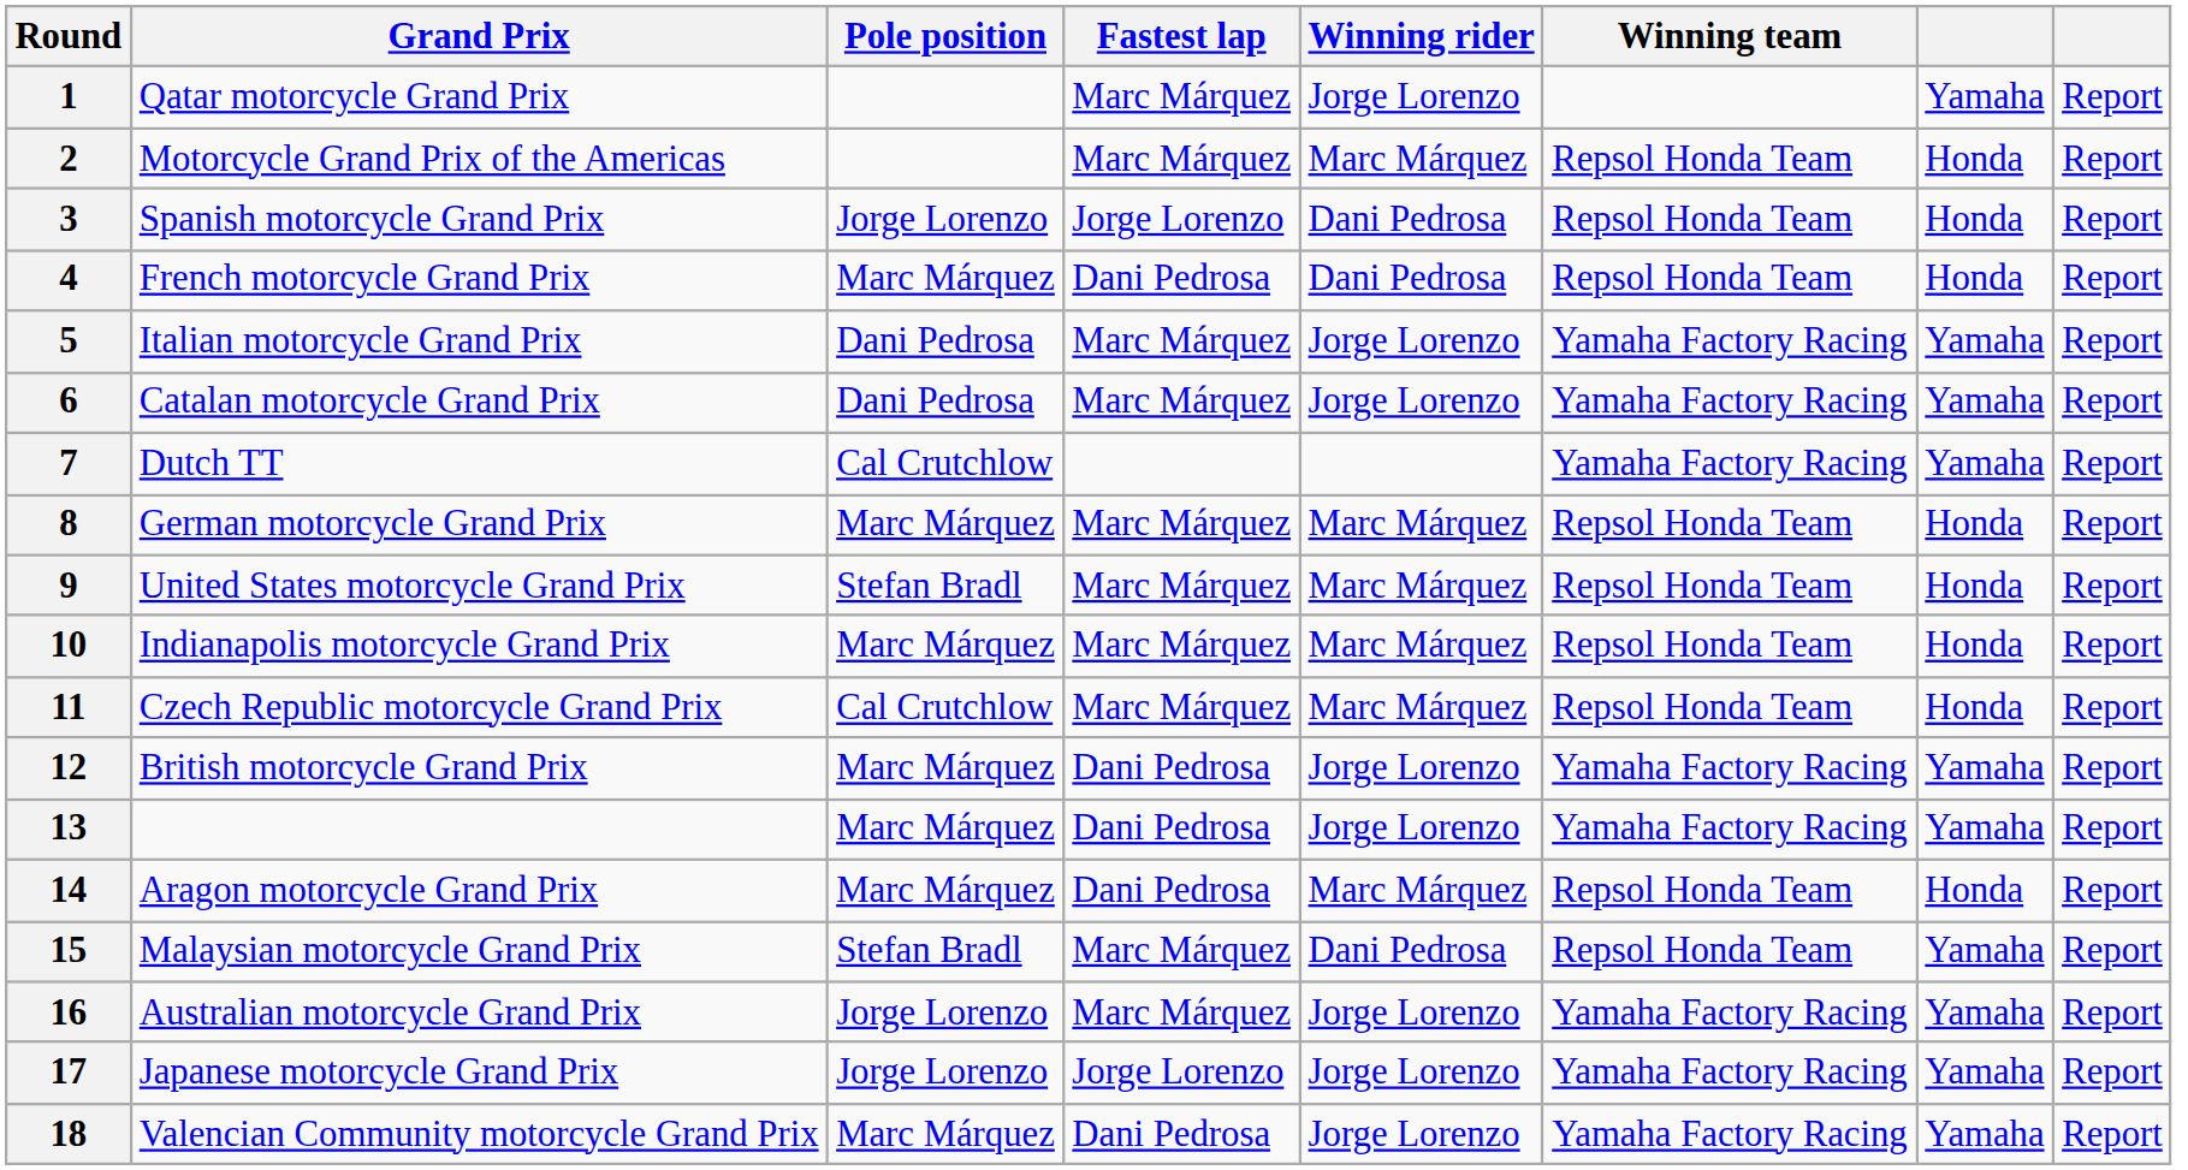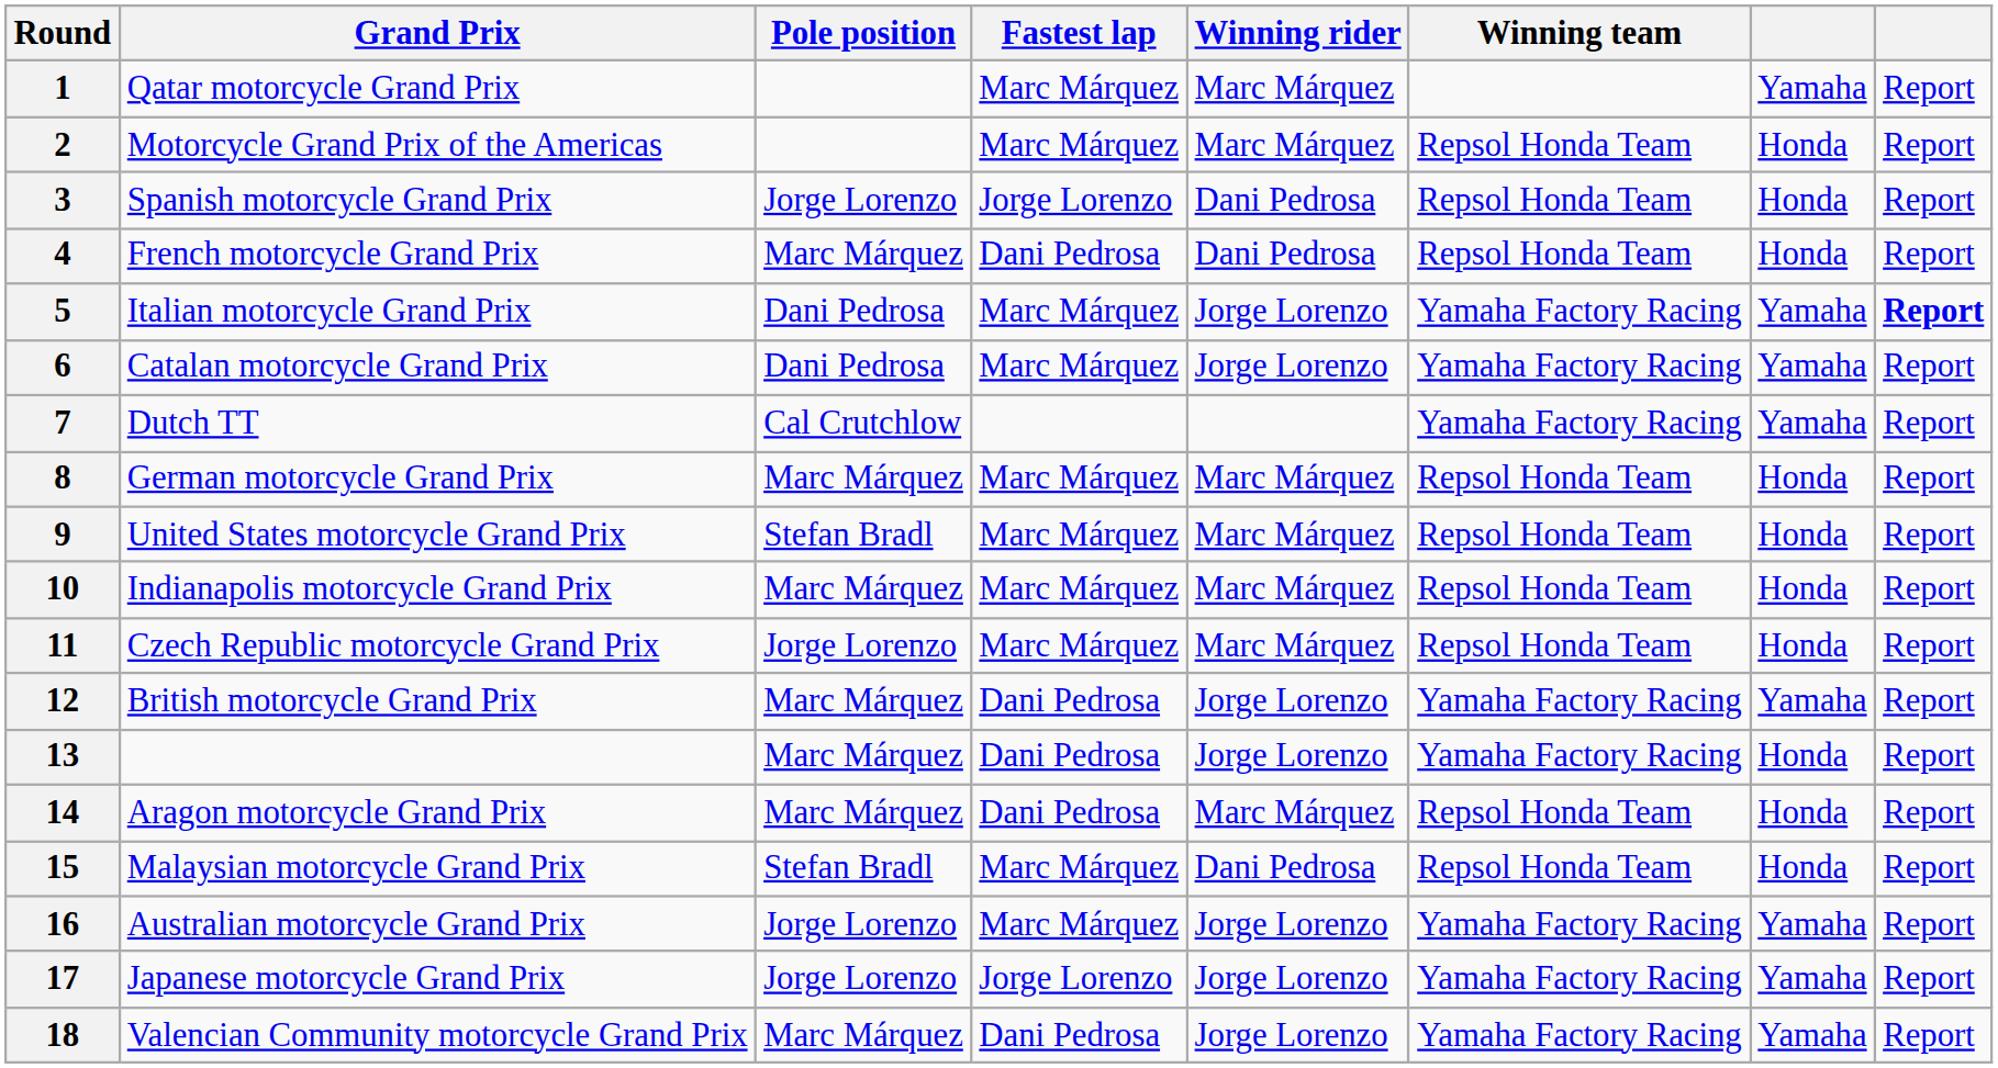 <table class="wikitable sortable" style="font-size: 85%">
 <tr>
 <th>Round</th>
 <th><a href='#'>Grand Prix</a></th>
 <th><a href='#'>Pole position</a></th>
 <th><a href='#'>Fastest lap</a></th>
 <th><a href='#'>Winning rider</a></th>
 <th>Winning team</th>
 <th></th>
 <th class="unsortable"></th>
 </tr>
 <tr>
 <th>1</th>
 <td> <a href='#'>Qatar motorcycle Grand Prix</a></td>
 <td></td>
 <td> <a href='#'>Marc Márquez</a></td>
-<td> <a href='#'>Jorge Lorenzo</a></td>
+<td> <a href='#'>Marc Márquez</a></td>
 <td></td>
 <td> <a href='#'>Yamaha</a></td>
 <td><a href='#'>Report</a></td>
 </tr>
 <tr>
 <th>2</th>
 <td> <a href='#'>Motorcycle Grand Prix of the Americas</a></td>
 <td></td>
 <td> <a href='#'>Marc Márquez</a></td>
 <td> <a href='#'>Marc Márquez</a></td>
 <td> <a href='#'>Repsol Honda Team</a></td>
 <td> <a href='#'>Honda</a></td>
 <td><a href='#'>Report</a></td>
 </tr>
 <tr>
 <th>3</th>
 <td> <a href='#'>Spanish motorcycle Grand Prix</a></td>
 <td> <a href='#'>Jorge Lorenzo</a></td>
 <td> <a href='#'>Jorge Lorenzo</a></td>
 <td> <a href='#'>Dani Pedrosa</a></td>
 <td> <a href='#'>Repsol Honda Team</a></td>
 <td> <a href='#'>Honda</a></td>
 <td><a href='#'>Report</a></td>
 </tr>
 <tr>
 <th>4</th>
 <td> <a href='#'>French motorcycle Grand Prix</a></td>
 <td> <a href='#'>Marc Márquez</a></td>
 <td> <a href='#'>Dani Pedrosa</a></td>
 <td> <a href='#'>Dani Pedrosa</a></td>
 <td> <a href='#'>Repsol Honda Team</a></td>
 <td> <a href='#'>Honda</a></td>
 <td><a href='#'>Report</a></td>
 </tr>
 <tr>
 <th>5</th>
 <td> <a href='#'>Italian motorcycle Grand Prix</a></td>
 <td> <a href='#'>Dani Pedrosa</a></td>
 <td> <a href='#'>Marc Márquez</a></td>
 <td> <a href='#'>Jorge Lorenzo</a></td>
 <td> <a href='#'>Yamaha Factory Racing</a></td>
 <td> <a href='#'>Yamaha</a></td>
-<td><a href='#'>Report</a></td>
+<td><strong><a href='#'>Report</a></strong></td>
 </tr>
 <tr>
 <th>6</th>
 <td> <a href='#'>Catalan motorcycle Grand Prix</a></td>
 <td> <a href='#'>Dani Pedrosa</a></td>
 <td> <a href='#'>Marc Márquez</a></td>
 <td> <a href='#'>Jorge Lorenzo</a></td>
 <td> <a href='#'>Yamaha Factory Racing</a></td>
 <td> <a href='#'>Yamaha</a></td>
 <td><a href='#'>Report</a></td>
 </tr>
 <tr>
 <th>7</th>
 <td> <a href='#'>Dutch TT</a></td>
 <td> <a href='#'>Cal Crutchlow</a></td>
 <td></td>
 <td></td>
 <td> <a href='#'>Yamaha Factory Racing</a></td>
 <td> <a href='#'>Yamaha</a></td>
 <td><a href='#'>Report</a></td>
 </tr>
 <tr>
 <th>8</th>
 <td> <a href='#'>German motorcycle Grand Prix</a></td>
 <td> <a href='#'>Marc Márquez</a></td>
 <td> <a href='#'>Marc Márquez</a></td>
 <td> <a href='#'>Marc Márquez</a></td>
 <td> <a href='#'>Repsol Honda Team</a></td>
 <td> <a href='#'>Honda</a></td>
 <td><a href='#'>Report</a></td>
 </tr>
 <tr>
 <th>9</th>
 <td> <a href='#'>United States motorcycle Grand Prix</a></td>
 <td> <a href='#'>Stefan Bradl</a></td>
 <td> <a href='#'>Marc Márquez</a></td>
 <td> <a href='#'>Marc Márquez</a></td>
 <td> <a href='#'>Repsol Honda Team</a></td>
 <td> <a href='#'>Honda</a></td>
 <td><a href='#'>Report</a></td>
 </tr>
 <tr>
 <th>10</th>
 <td> <a href='#'>Indianapolis motorcycle Grand Prix</a></td>
 <td> <a href='#'>Marc Márquez</a></td>
 <td> <a href='#'>Marc Márquez</a></td>
 <td> <a href='#'>Marc Márquez</a></td>
 <td> <a href='#'>Repsol Honda Team</a></td>
 <td> <a href='#'>Honda</a></td>
 <td><a href='#'>Report</a></td>
 </tr>
 <tr>
 <th>11</th>
 <td> <a href='#'>Czech Republic motorcycle Grand Prix</a></td>
-<td> <a href='#'>Cal Crutchlow</a></td>
+<td> <a href='#'>Jorge Lorenzo</a></td>
 <td> <a href='#'>Marc Márquez</a></td>
 <td> <a href='#'>Marc Márquez</a></td>
 <td> <a href='#'>Repsol Honda Team</a></td>
 <td> <a href='#'>Honda</a></td>
 <td><a href='#'>Report</a></td>
 </tr>
 <tr>
 <th>12</th>
 <td> <a href='#'>British motorcycle Grand Prix</a></td>
 <td> <a href='#'>Marc Márquez</a></td>
 <td> <a href='#'>Dani Pedrosa</a></td>
 <td> <a href='#'>Jorge Lorenzo</a></td>
 <td> <a href='#'>Yamaha Factory Racing</a></td>
 <td> <a href='#'>Yamaha</a></td>
 <td><a href='#'>Report</a></td>
 </tr>
 <tr>
 <th>13</th>
 <td></td>
 <td> <a href='#'>Marc Márquez</a></td>
 <td> <a href='#'>Dani Pedrosa</a></td>
 <td> <a href='#'>Jorge Lorenzo</a></td>
 <td> <a href='#'>Yamaha Factory Racing</a></td>
-<td> <a href='#'>Yamaha</a></td>
+<td> <a href='#'>Honda</a></td>
 <td><a href='#'>Report</a></td>
 </tr>
 <tr>
 <th>14</th>
 <td> <a href='#'>Aragon motorcycle Grand Prix</a></td>
 <td> <a href='#'>Marc Márquez</a></td>
 <td> <a href='#'>Dani Pedrosa</a></td>
 <td> <a href='#'>Marc Márquez</a></td>
 <td> <a href='#'>Repsol Honda Team</a></td>
 <td> <a href='#'>Honda</a></td>
 <td><a href='#'>Report</a></td>
 </tr>
 <tr>
 <th>15</th>
 <td> <a href='#'>Malaysian motorcycle Grand Prix</a></td>
 <td> <a href='#'>Stefan Bradl</a></td>
 <td> <a href='#'>Marc Márquez</a></td>
 <td> <a href='#'>Dani Pedrosa</a></td>
 <td> <a href='#'>Repsol Honda Team</a></td>
-<td> <a href='#'>Yamaha</a></td>
+<td> <a href='#'>Honda</a></td>
 <td><a href='#'>Report</a></td>
 </tr>
 <tr>
 <th>16</th>
 <td> <a href='#'>Australian motorcycle Grand Prix</a></td>
 <td> <a href='#'>Jorge Lorenzo</a></td>
 <td> <a href='#'>Marc Márquez</a></td>
 <td> <a href='#'>Jorge Lorenzo</a></td>
 <td> <a href='#'>Yamaha Factory Racing</a></td>
 <td> <a href='#'>Yamaha</a></td>
 <td><a href='#'>Report</a></td>
 </tr>
 <tr>
 <th>17</th>
 <td> <a href='#'>Japanese motorcycle Grand Prix</a></td>
 <td> <a href='#'>Jorge Lorenzo</a></td>
 <td> <a href='#'>Jorge Lorenzo</a></td>
 <td> <a href='#'>Jorge Lorenzo</a></td>
 <td> <a href='#'>Yamaha Factory Racing</a></td>
 <td> <a href='#'>Yamaha</a></td>
 <td><a href='#'>Report</a></td>
 </tr>
 <tr>
 <th>18</th>
 <td> <a href='#'>Valencian Community motorcycle Grand Prix</a></td>
 <td> <a href='#'>Marc Márquez</a></td>
 <td> <a href='#'>Dani Pedrosa</a></td>
 <td> <a href='#'>Jorge Lorenzo</a></td>
 <td> <a href='#'>Yamaha Factory Racing</a></td>
 <td> <a href='#'>Yamaha</a></td>
 <td><a href='#'>Report</a></td>
 </tr>
 </table>
